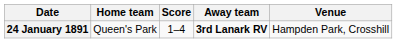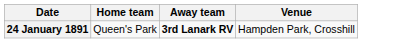 <table class="wikitable football-result-list" style="max-width: 80em; text-align: center">
 <tr>
 <th scope="col">Date</th>
 <th scope="col">Home team</th>
-<th scope="col">Score</th>
 <th scope="col">Away team</th>
 <th scope="col">Venue</th>
 </tr>
 <tr>
 <th scope="row">24 January 1891</th>
 <td align=right>Queen's Park</td>
-<td>1–4</td>
 <td align=left><strong>3rd Lanark RV</strong></td>
 <td align=left>Hampden Park, Crosshill</td>
 </tr>
 </table>
